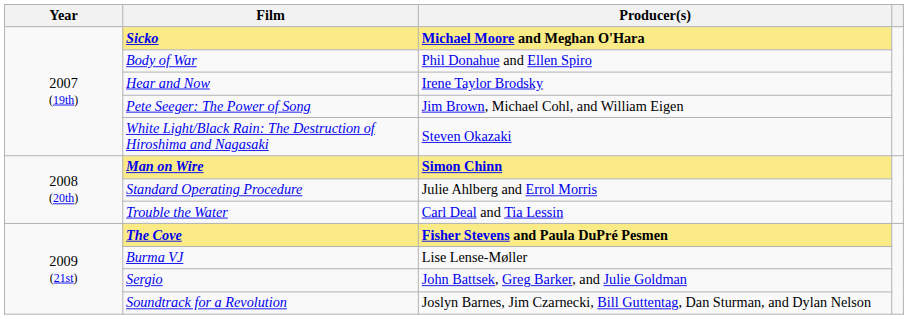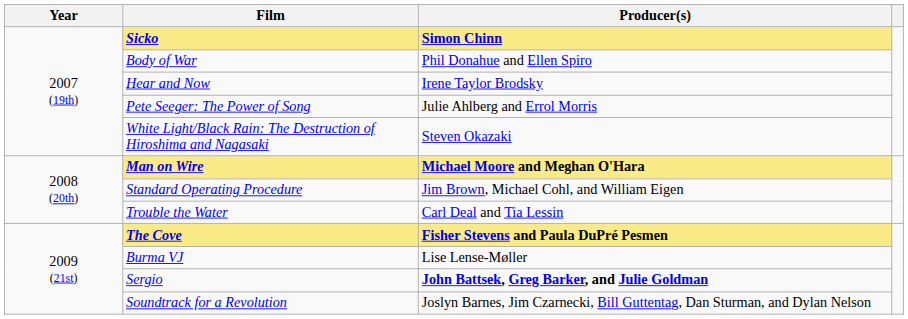 <table class="wikitable" width="80%" cellpadding="5">
 <tr>
 <th width="10%">Year</th>
 <th width="25%">Film</th>
 <th width="40%">Producer(s)</th>
 <th width="1%"><strong></strong></th>
 </tr>
 <tr>
 <td rowspan=5 style="text-align:center;">2007<br><small>(<a href='#'>19th</a>)</small></td>
 <td style="background:#FAEB86;"><strong><em><a href='#'>Sicko</a></em></strong></td>
-<td style="background:#FAEB86;"><strong><a href='#'>Michael Moore</a> and Meghan O'Hara</strong></td>
+<td style="background:#FAEB86;"><strong><a href='#'>Simon Chinn</a></strong></td>
 <td rowspan=5 style="text-align:center;"></td>
 </tr>
 <tr>
 <td><em><a href='#'>Body of War</a></em></td>
 <td><a href='#'>Phil Donahue</a> and <a href='#'>Ellen Spiro</a></td>
 </tr>
 <tr>
 <td><em><a href='#'>Hear and Now</a></em></td>
 <td><a href='#'>Irene Taylor Brodsky</a></td>
 </tr>
 <tr>
 <td><em><a href='#'>Pete Seeger: The Power of Song</a></em></td>
-<td><a href='#'>Jim Brown</a>, Michael Cohl, and William Eigen</td>
+<td>Julie Ahlberg and <a href='#'>Errol Morris</a></td>
 </tr>
 <tr>
 <td><em><a href='#'>White Light/Black Rain: The Destruction of Hiroshima and Nagasaki</a></em></td>
 <td><a href='#'>Steven Okazaki</a></td>
 </tr>
 <tr>
 <td rowspan=3 style="text-align:center;">2008<br><small>(<a href='#'>20th</a>)</small></td>
 <td style="background:#FAEB86;"><strong><em><a href='#'>Man on Wire</a></em></strong></td>
-<td style="background:#FAEB86;"><strong><a href='#'>Simon Chinn</a></strong></td>
+<td style="background:#FAEB86;"><strong><a href='#'>Michael Moore</a> and Meghan O'Hara</strong></td>
 <td rowspan=3 style="text-align:center;"></td>
 </tr>
 <tr>
 <td><em><a href='#'>Standard Operating Procedure</a></em></td>
-<td>Julie Ahlberg and <a href='#'>Errol Morris</a></td>
+<td><a href='#'>Jim Brown</a>, Michael Cohl, and William Eigen</td>
 </tr>
 <tr>
 <td><em><a href='#'>Trouble the Water</a></em></td>
 <td><a href='#'>Carl Deal</a> and <a href='#'>Tia Lessin</a></td>
 </tr>
 <tr>
 <td rowspan=4 style="text-align:center;">2009<br><small>(<a href='#'>21st</a>)</small></td>
 <td style="background:#FAEB86;"><strong><em><a href='#'>The Cove</a></em></strong></td>
 <td style="background:#FAEB86;"><strong><a href='#'>Fisher Stevens</a> and Paula DuPré Pesmen</strong></td>
 <td rowspan=4 style="text-align:center;"></td>
 </tr>
 <tr>
 <td><em><a href='#'>Burma VJ</a></em></td>
 <td>Lise Lense-Møller</td>
 </tr>
 <tr>
 <td><em><a href='#'>Sergio</a></em></td>
-<td><a href='#'>John Battsek</a>, <a href='#'>Greg Barker</a>, and <a href='#'>Julie Goldman</a></td>
+<td><strong><a href='#'>John Battsek</a>, <a href='#'>Greg Barker</a>, and <a href='#'>Julie Goldman</a></strong></td>
 </tr>
 <tr>
 <td><em><a href='#'>Soundtrack for a Revolution</a></em></td>
 <td>Joslyn Barnes, Jim Czarnecki, <a href='#'>Bill Guttentag</a>, Dan Sturman, and Dylan Nelson</td>
 </tr>
 </table>
